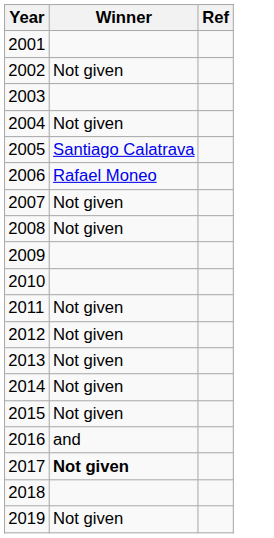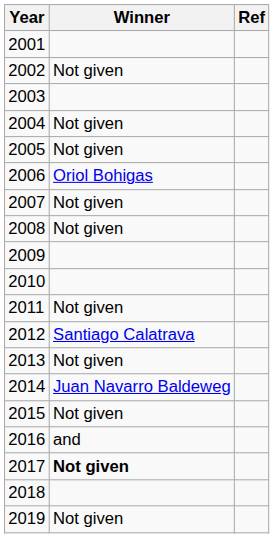 <table align="center" class="wikitable sortable">
 <tr>
 <th>Year</th>
 <th>Winner</th>
 <th>Ref</th>
 </tr>
 <tr>
 <td>2001</td>
 <td></td>
 <td></td>
 </tr>
 <tr>
 <td>2002</td>
 <td>Not given</td>
 <td></td>
 </tr>
 <tr>
 <td>2003</td>
 <td></td>
 <td></td>
 </tr>
 <tr>
 <td>2004</td>
 <td>Not given</td>
 <td></td>
 </tr>
 <tr>
 <td>2005</td>
-<td><a href='#'>Santiago Calatrava</a></td>
+<td>Not given</td>
 <td></td>
 </tr>
 <tr>
 <td>2006</td>
-<td><a href='#'>Rafael Moneo</a></td>
+<td><a href='#'>Oriol Bohigas</a></td>
 <td></td>
 </tr>
 <tr>
 <td>2007</td>
 <td>Not given</td>
 <td></td>
 </tr>
 <tr>
 <td>2008</td>
 <td>Not given</td>
 <td></td>
 </tr>
 <tr>
 <td>2009</td>
 <td></td>
 <td></td>
 </tr>
 <tr>
 <td>2010</td>
 <td></td>
 <td></td>
 </tr>
 <tr>
 <td>2011</td>
 <td>Not given</td>
 <td></td>
 </tr>
 <tr>
 <td>2012</td>
-<td>Not given</td>
+<td><a href='#'>Santiago Calatrava</a></td>
 <td></td>
 </tr>
 <tr>
 <td>2013</td>
 <td>Not given</td>
 <td></td>
 </tr>
 <tr>
 <td>2014</td>
-<td>Not given</td>
+<td><a href='#'>Juan Navarro Baldeweg</a></td>
 <td></td>
 </tr>
 <tr>
 <td>2015</td>
 <td>Not given</td>
 <td></td>
 </tr>
 <tr>
 <td>2016</td>
 <td> and </td>
 <td></td>
 </tr>
 <tr>
 <td>2017</td>
 <td><strong>Not given</strong></td>
 <td></td>
 </tr>
 <tr>
 <td>2018</td>
 <td></td>
 <td></td>
 </tr>
 <tr>
 <td>2019</td>
 <td>Not given</td>
 <td></td>
 </tr>
 </table>
